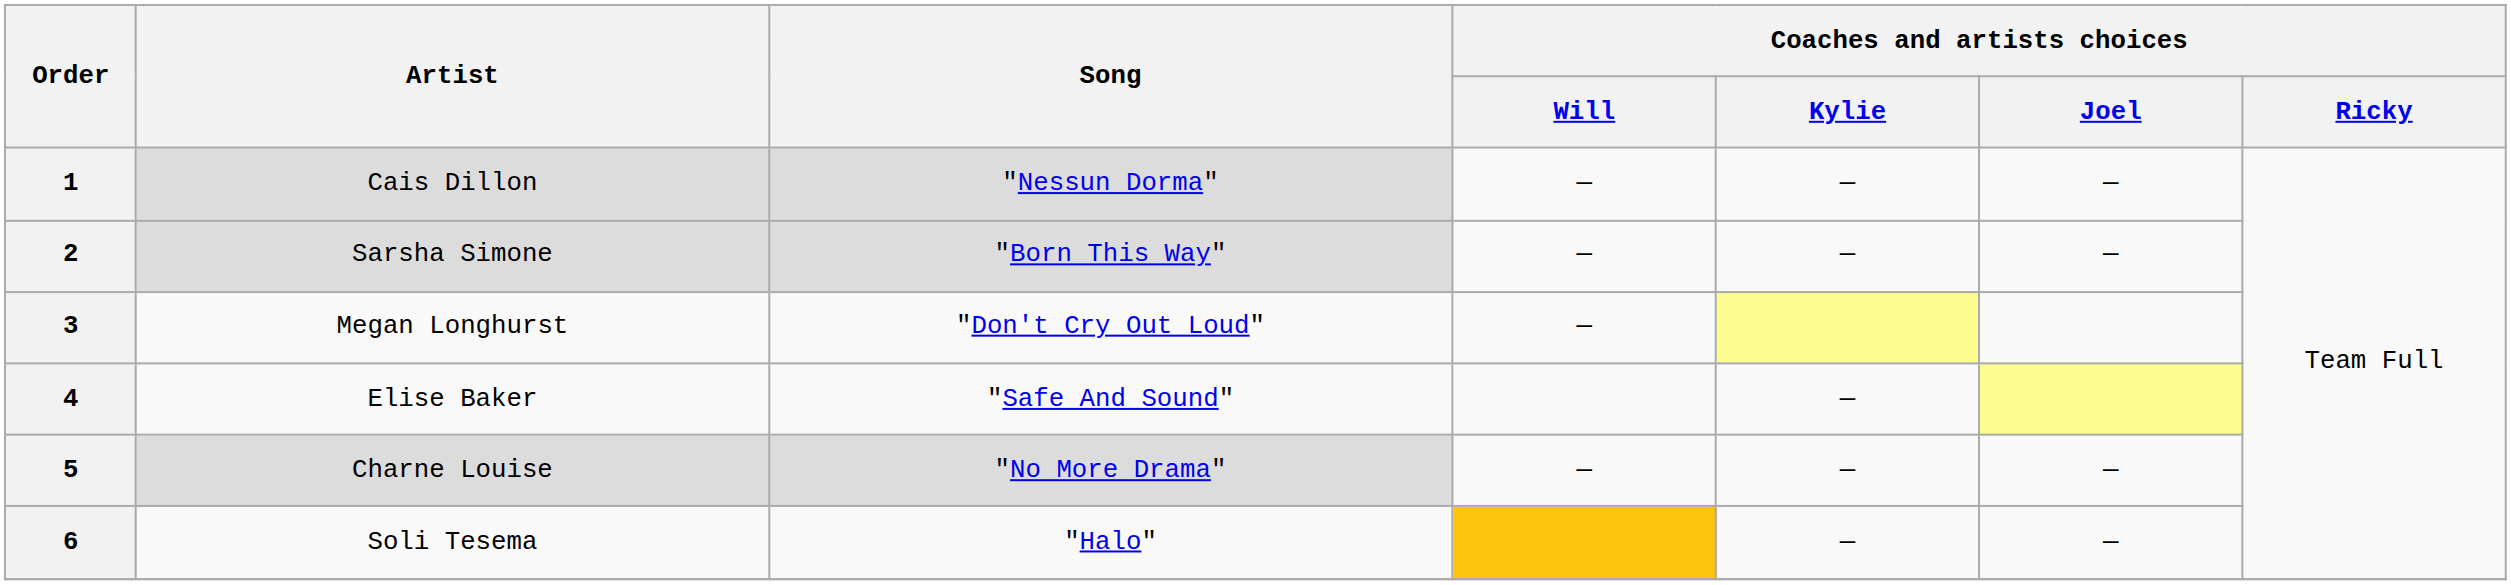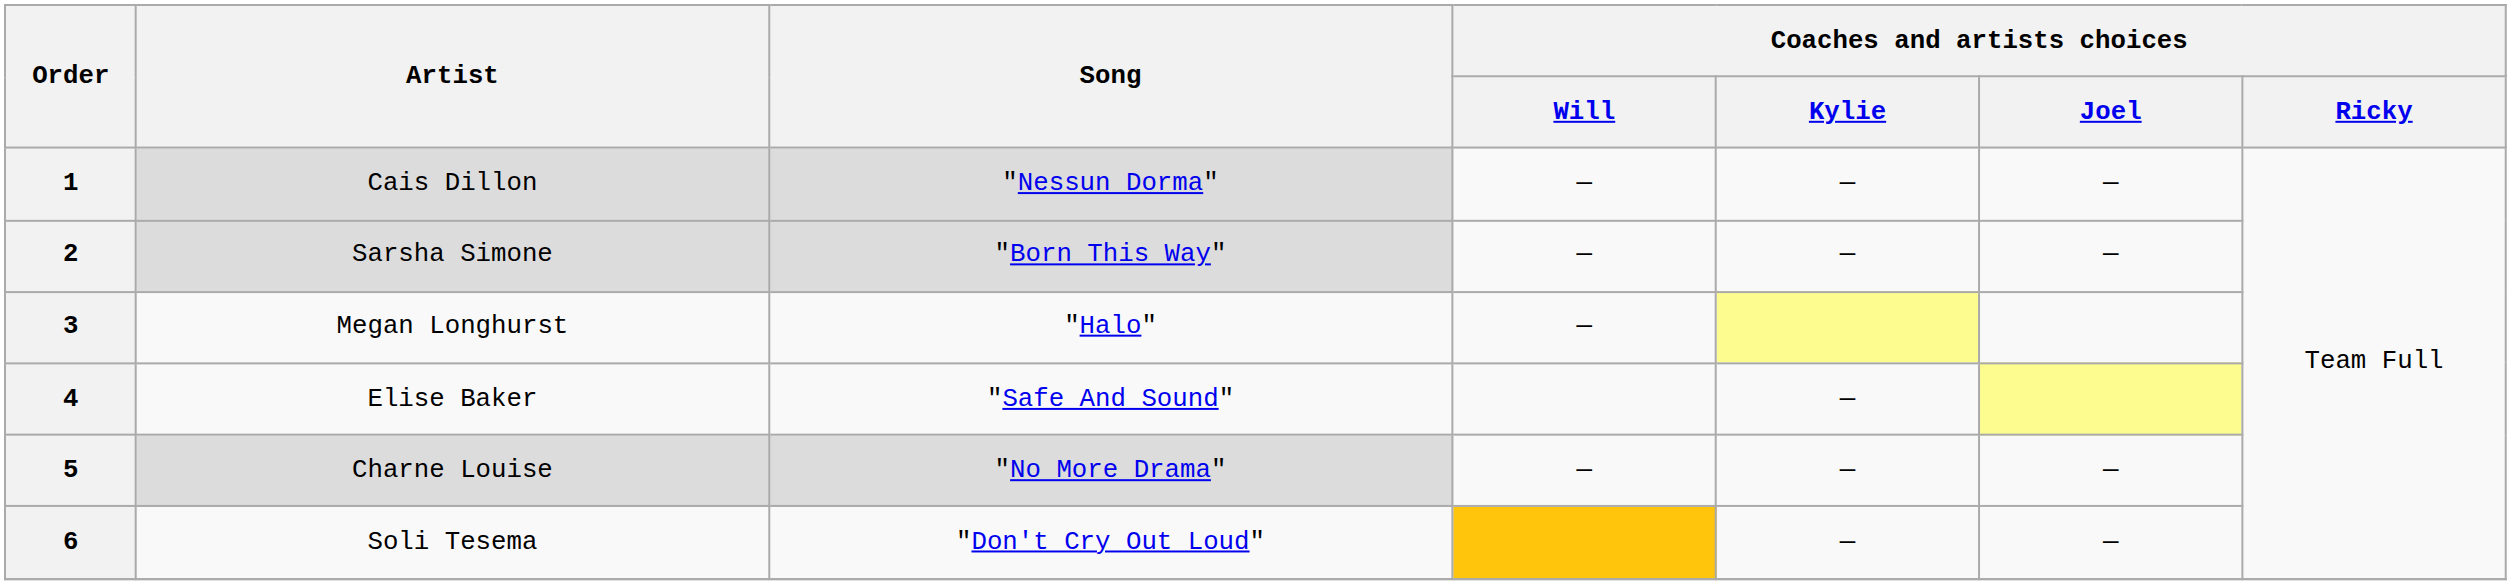 <table class="wikitable" style="text-align:center; line-height:30px; width:100%;">
 <tr>
 <th scope="col" rowspan="2" style="width:05%;">Order</th>
 <th scope="col" rowspan="2" style="width:24%;">Artist</th>
 <th scope="col" rowspan="2" style="width:26%;">Song</th>
 <th colspan="4" style="width:40%;">Coaches and artists choices</th>
 </tr>
 <tr>
 <th style="width:10%;"><a href='#'>Will</a></th>
 <th style="width:10%;"><a href='#'>Kylie</a></th>
 <th style="width:10%;"><a href='#'>Joel</a></th>
 <th style="width:10%;"><a href='#'>Ricky</a></th>
 </tr>
 <tr>
 <th scope="col">1</th>
 <td style="background:#DCDCDC;">Cais Dillon</td>
 <td style="background:#DCDCDC;">"<a href='#'>Nessun Dorma</a>"</td>
 <td>—</td>
 <td>—</td>
 <td>—</td>
 <td rowspan=6>Team Full</td>
 </tr>
 <tr>
 <th scope="col">2</th>
 <td style="background:#DCDCDC;">Sarsha Simone</td>
 <td style="background:#DCDCDC;">"<a href='#'>Born This Way</a>"</td>
 <td>—</td>
 <td>—</td>
 <td>—</td>
 </tr>
 <tr>
 <th scope="col">3</th>
 <td>Megan Longhurst</td>
-<td>"<a href='#'>Don't Cry Out Loud</a>"</td>
+<td>"<a href='#'>Halo</a>"</td>
 <td>—</td>
 <td style="background:#fdfc8f;"><strong></strong></td>
 <td><strong></strong></td>
 </tr>
 <tr>
 <th scope="col">4</th>
 <td>Elise Baker</td>
 <td>"<a href='#'>Safe And Sound</a>"</td>
 <td><strong></strong></td>
 <td>— </td>
 <td style="background:#fdfc8f;"><strong></strong></td>
 </tr>
 <tr>
 <th scope="col">5</th>
 <td style="background:#DCDCDC;">Charne Louise</td>
 <td style="background:#DCDCDC;">"<a href='#'>No More Drama</a>"</td>
 <td>—</td>
 <td>— </td>
 <td>— </td>
 </tr>
 <tr>
 <th scope="col">6</th>
 <td>Soli Tesema</td>
-<td>"<a href='#'>Halo</a>"</td>
+<td>"<a href='#'>Don't Cry Out Loud</a>"</td>
 <td style="background:#FFC40C;"><strong></strong></td>
 <td>— </td>
 <td>— </td>
 </tr>
 <tr>
 </tr>
 </table>
